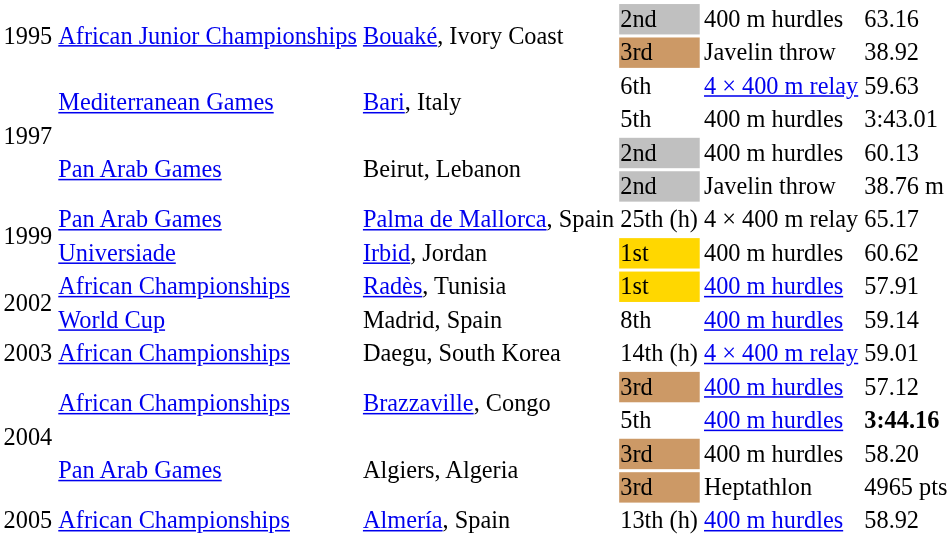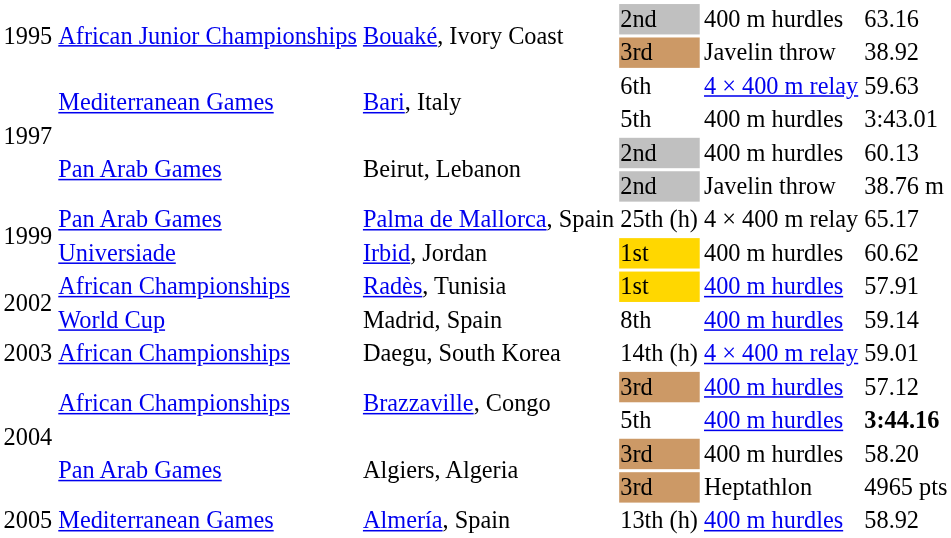 <table>
 <tr>
 <td rowspan=2>1995</td>
 <td rowspan=2><a href='#'>African Junior Championships</a></td>
 <td rowspan=2><a href='#'>Bouaké</a>, Ivory Coast</td>
 <td bgcolor=silver>2nd</td>
 <td>400 m hurdles</td>
 <td>63.16</td>
 </tr>
 <tr>
 <td bgcolor=cc9966>3rd</td>
 <td>Javelin throw</td>
 <td>38.92</td>
 </tr>
 <tr>
 <td rowspan=4>1997</td>
 <td rowspan=2><a href='#'>Mediterranean Games</a></td>
 <td rowspan=2><a href='#'>Bari</a>, Italy</td>
 <td>6th</td>
 <td><a href='#'>4 × 400 m relay</a></td>
 <td>59.63</td>
 </tr>
 <tr>
 <td>5th</td>
 <td>400 m hurdles</td>
 <td>3:43.01</td>
 </tr>
 <tr>
 <td rowspan=2><a href='#'>Pan Arab Games</a></td>
 <td rowspan=2>Beirut, Lebanon</td>
 <td bgcolor=silver>2nd</td>
 <td>400 m hurdles</td>
 <td>60.13</td>
 </tr>
 <tr>
 <td bgcolor=silver>2nd</td>
 <td>Javelin throw</td>
 <td>38.76 m</td>
 </tr>
 <tr>
 <td rowspan=2>1999</td>
 <td><a href='#'>Pan Arab Games</a></td>
 <td><a href='#'>Palma de Mallorca</a>, Spain</td>
 <td>25th (h)</td>
 <td>4 × 400 m relay</td>
 <td>65.17</td>
 </tr>
 <tr>
 <td><a href='#'>Universiade</a></td>
 <td><a href='#'>Irbid</a>, Jordan</td>
 <td bgcolor=gold>1st</td>
 <td>400 m hurdles</td>
 <td>60.62</td>
 </tr>
 <tr>
 <td rowspan=2>2002</td>
 <td><a href='#'>African Championships</a></td>
 <td><a href='#'>Radès</a>, Tunisia</td>
 <td bgcolor=gold>1st</td>
 <td><a href='#'>400 m hurdles</a></td>
 <td>57.91</td>
 </tr>
 <tr>
 <td><a href='#'>World Cup</a></td>
 <td>Madrid, Spain</td>
 <td>8th</td>
 <td><a href='#'>400 m hurdles</a></td>
 <td>59.14</td>
 </tr>
 <tr>
 <td>2003</td>
 <td><a href='#'>African Championships</a></td>
 <td>Daegu, South Korea</td>
 <td>14th (h)</td>
 <td><a href='#'>4 × 400 m relay</a></td>
 <td>59.01</td>
 </tr>
 <tr>
 <td rowspan=4>2004</td>
 <td rowspan=2><a href='#'>African Championships</a></td>
 <td rowspan=2><a href='#'>Brazzaville</a>, Congo</td>
 <td bgcolor=cc9966>3rd</td>
 <td><a href='#'>400 m hurdles</a></td>
 <td>57.12</td>
 </tr>
 <tr>
 <td>5th</td>
 <td><a href='#'>400 m hurdles</a></td>
 <td><strong>3:44.16</strong></td>
 </tr>
 <tr>
 <td rowspan=2><a href='#'>Pan Arab Games</a></td>
 <td rowspan=2>Algiers, Algeria</td>
 <td bgcolor=cc9966>3rd</td>
 <td>400 m hurdles</td>
 <td>58.20</td>
 </tr>
 <tr>
 <td bgcolor=cc9966>3rd</td>
 <td>Heptathlon</td>
 <td>4965 pts</td>
 </tr>
 <tr>
 <td>2005</td>
-<td><a href='#'>African Championships</a></td>
+<td><a href='#'>Mediterranean Games</a></td>
 <td><a href='#'>Almería</a>, Spain</td>
 <td>13th (h)</td>
 <td><a href='#'>400 m hurdles</a></td>
 <td>58.92</td>
 </tr>
 </table>
